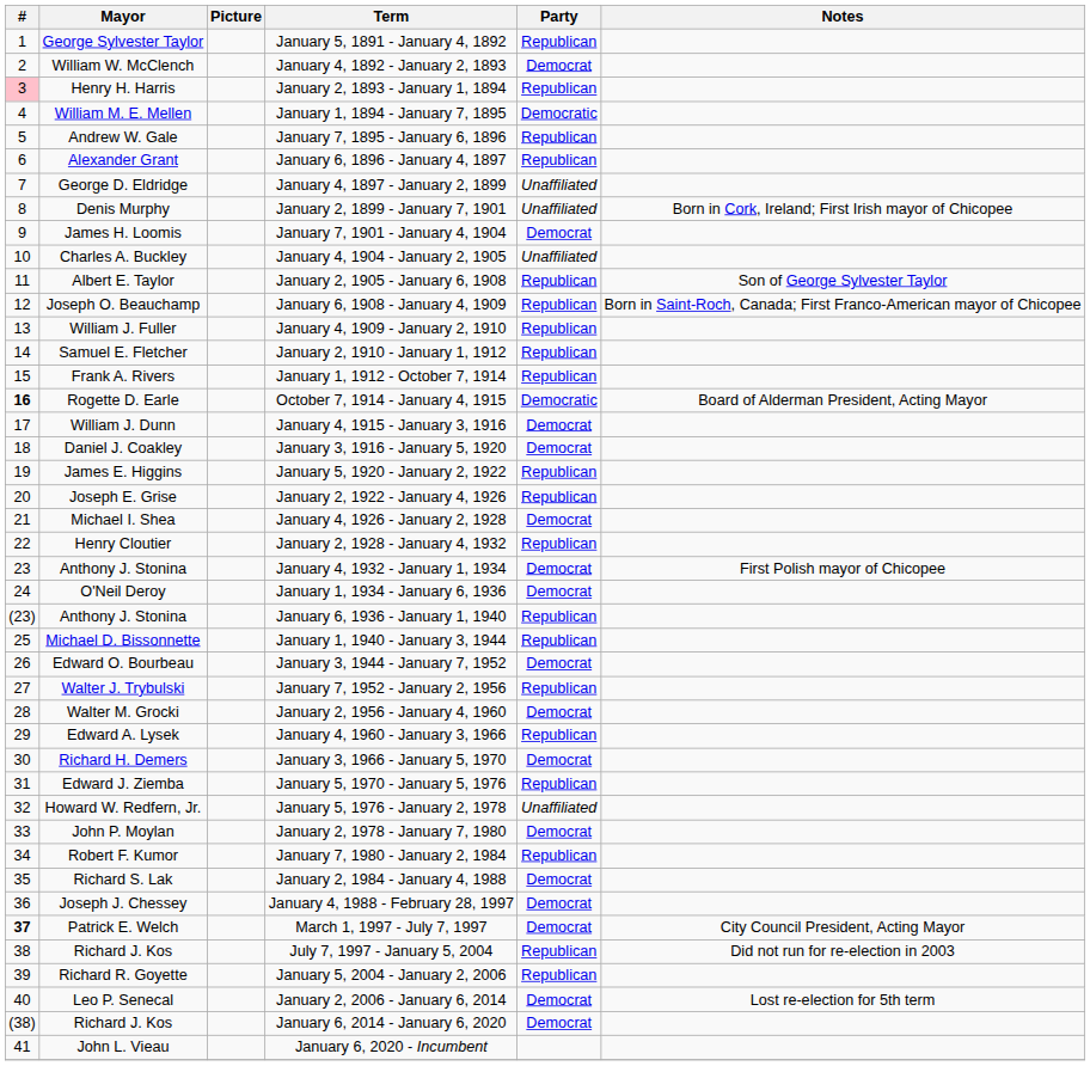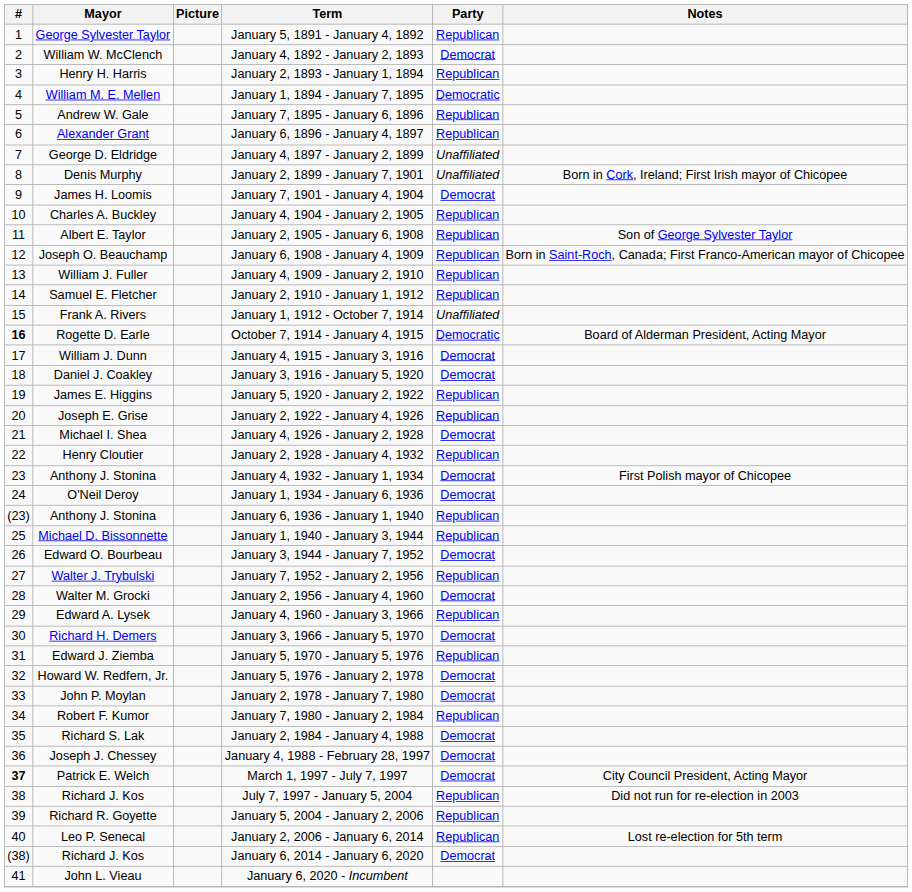 <table class=wikitable style="text-align:center">
 <tr>
 <th>#</th>
 <th>Mayor</th>
 <th>Picture</th>
 <th>Term</th>
 <th>Party</th>
 <th>Notes</th>
 </tr>
 <tr>
 <td>1</td>
 <td><a href='#'>George Sylvester Taylor</a></td>
 <td></td>
 <td>January 5, 1891 - January 4, 1892</td>
 <td><a href='#'>Republican</a></td>
 <td></td>
 </tr>
 <tr>
 <td>2</td>
 <td>William W. McClench</td>
 <td></td>
 <td>January 4, 1892 - January 2, 1893</td>
 <td><a href='#'>Democrat</a></td>
 <td></td>
 </tr>
 <tr>
-<td style="background: pink;">3</td>
+<td>3</td>
 <td>Henry H. Harris</td>
 <td></td>
 <td>January 2, 1893 - January 1, 1894</td>
 <td><a href='#'>Republican</a></td>
 <td></td>
 </tr>
 <tr>
 <td>4</td>
 <td><a href='#'>William M. E. Mellen</a></td>
 <td></td>
 <td>January 1, 1894 - January 7, 1895</td>
 <td><a href='#'>Democratic</a></td>
 <td></td>
 </tr>
 <tr>
 <td>5</td>
 <td>Andrew W. Gale</td>
 <td></td>
 <td>January 7, 1895 - January 6, 1896</td>
 <td><a href='#'>Republican</a></td>
 <td></td>
 </tr>
 <tr>
 <td>6</td>
 <td><a href='#'>Alexander Grant</a></td>
 <td></td>
 <td>January 6, 1896 - January 4, 1897</td>
 <td><a href='#'>Republican</a></td>
 <td></td>
 </tr>
 <tr>
 <td>7</td>
 <td>George D. Eldridge</td>
 <td></td>
 <td>January 4, 1897 - January 2, 1899</td>
 <td><em>Unaffiliated</em></td>
 <td></td>
 </tr>
 <tr>
 <td>8</td>
 <td>Denis Murphy</td>
 <td></td>
 <td>January 2, 1899 - January 7, 1901</td>
 <td><em>Unaffiliated</em></td>
 <td>Born in <a href='#'>Cork</a>, Ireland; First Irish mayor of Chicopee</td>
 </tr>
 <tr>
 <td>9</td>
 <td>James H. Loomis</td>
 <td></td>
 <td>January 7, 1901 - January 4, 1904</td>
 <td><a href='#'>Democrat</a></td>
 <td></td>
 </tr>
 <tr>
 <td>10</td>
 <td>Charles A. Buckley</td>
 <td></td>
 <td>January 4, 1904 - January 2, 1905</td>
-<td><em>Unaffiliated</em></td>
+<td><a href='#'>Republican</a></td>
 <td></td>
 </tr>
 <tr>
 <td>11</td>
 <td>Albert E. Taylor</td>
 <td></td>
 <td>January 2, 1905 - January 6, 1908</td>
 <td><a href='#'>Republican</a></td>
 <td>Son of <a href='#'>George Sylvester Taylor</a></td>
 </tr>
 <tr>
 <td>12</td>
 <td>Joseph O. Beauchamp</td>
 <td></td>
 <td>January 6, 1908 - January 4, 1909</td>
 <td><a href='#'>Republican</a></td>
 <td>Born in <a href='#'>Saint-Roch</a>, Canada; First Franco-American mayor of Chicopee</td>
 </tr>
 <tr>
 <td>13</td>
 <td>William J. Fuller</td>
 <td></td>
 <td>January 4, 1909 - January 2, 1910</td>
 <td><a href='#'>Republican</a></td>
 <td></td>
 </tr>
 <tr>
 <td>14</td>
 <td>Samuel E. Fletcher</td>
 <td></td>
 <td>January 2, 1910 - January 1, 1912</td>
 <td><a href='#'>Republican</a></td>
 <td></td>
 </tr>
 <tr>
 <td>15</td>
 <td>Frank A. Rivers</td>
 <td></td>
 <td>January 1, 1912 - October 7, 1914</td>
-<td><a href='#'>Republican</a></td>
+<td><em>Unaffiliated</em></td>
 <td></td>
 </tr>
 <tr>
 <td><strong>16</strong></td>
 <td>Rogette D. Earle</td>
 <td></td>
 <td>October 7, 1914 - January 4, 1915</td>
 <td><a href='#'>Democratic</a></td>
 <td>Board of Alderman President, Acting Mayor</td>
 </tr>
 <tr>
 <td>17</td>
 <td>William J. Dunn</td>
 <td></td>
 <td>January 4, 1915 - January 3, 1916</td>
 <td><a href='#'>Democrat</a></td>
 <td></td>
 </tr>
 <tr>
 <td>18</td>
 <td>Daniel J. Coakley</td>
 <td></td>
 <td>January 3, 1916 - January 5, 1920</td>
 <td><a href='#'>Democrat</a></td>
 <td></td>
 </tr>
 <tr>
 <td>19</td>
 <td>James E. Higgins</td>
 <td></td>
 <td>January 5, 1920 - January 2, 1922</td>
 <td><a href='#'>Republican</a></td>
 <td></td>
 </tr>
 <tr>
 <td>20</td>
 <td>Joseph E. Grise</td>
 <td></td>
 <td>January 2, 1922 - January 4, 1926</td>
 <td><a href='#'>Republican</a></td>
 <td></td>
 </tr>
 <tr>
 <td>21</td>
 <td>Michael I. Shea</td>
 <td></td>
 <td>January 4, 1926 - January 2, 1928</td>
 <td><a href='#'>Democrat</a></td>
 <td></td>
 </tr>
 <tr>
 <td>22</td>
 <td>Henry Cloutier</td>
 <td></td>
 <td>January 2, 1928 - January 4, 1932</td>
 <td><a href='#'>Republican</a></td>
 <td></td>
 </tr>
 <tr>
 <td>23</td>
 <td>Anthony J. Stonina</td>
 <td></td>
 <td>January 4, 1932 - January 1, 1934</td>
 <td><a href='#'>Democrat</a></td>
 <td>First Polish mayor of Chicopee</td>
 </tr>
 <tr>
 <td>24</td>
 <td>O'Neil Deroy</td>
 <td></td>
 <td>January 1, 1934 - January 6, 1936</td>
 <td><a href='#'>Democrat</a></td>
 <td></td>
 </tr>
 <tr>
 <td>(23)</td>
 <td>Anthony J. Stonina</td>
 <td></td>
 <td>January 6, 1936 - January 1, 1940</td>
 <td><a href='#'>Republican</a></td>
 <td></td>
 </tr>
 <tr>
 <td>25</td>
 <td><a href='#'>Michael D. Bissonnette</a></td>
 <td></td>
 <td>January 1, 1940 - January 3, 1944</td>
 <td><a href='#'>Republican</a></td>
 <td></td>
 </tr>
 <tr>
 <td>26</td>
 <td>Edward O. Bourbeau</td>
 <td></td>
 <td>January 3, 1944 - January 7, 1952</td>
 <td><a href='#'>Democrat</a></td>
 <td></td>
 </tr>
 <tr>
 <td>27</td>
 <td><a href='#'>Walter J. Trybulski</a></td>
 <td></td>
 <td>January 7, 1952 - January 2, 1956</td>
 <td><a href='#'>Republican</a></td>
 <td></td>
 </tr>
 <tr>
 <td>28</td>
 <td>Walter M. Grocki</td>
 <td></td>
 <td>January 2, 1956 - January 4, 1960</td>
 <td><a href='#'>Democrat</a></td>
 <td></td>
 </tr>
 <tr>
 <td>29</td>
 <td>Edward A. Lysek</td>
 <td></td>
 <td>January 4, 1960 - January 3, 1966</td>
 <td><a href='#'>Republican</a></td>
 <td></td>
 </tr>
 <tr>
 <td>30</td>
 <td><a href='#'>Richard H. Demers</a></td>
 <td></td>
 <td>January 3, 1966 - January 5, 1970</td>
 <td><a href='#'>Democrat</a></td>
 <td></td>
 </tr>
 <tr>
 <td>31</td>
 <td>Edward J. Ziemba</td>
 <td></td>
 <td>January 5, 1970 - January 5, 1976</td>
 <td><a href='#'>Republican</a></td>
 <td></td>
 </tr>
 <tr>
 <td>32</td>
 <td>Howard W. Redfern, Jr.</td>
 <td></td>
 <td>January 5, 1976 - January 2, 1978</td>
-<td><em>Unaffiliated</em></td>
+<td><a href='#'>Democrat</a></td>
 <td></td>
 </tr>
 <tr>
 <td>33</td>
 <td>John P. Moylan</td>
 <td></td>
 <td>January 2, 1978 - January 7, 1980</td>
 <td><a href='#'>Democrat</a></td>
 <td></td>
 </tr>
 <tr>
 <td>34</td>
 <td>Robert F. Kumor</td>
 <td></td>
 <td>January 7, 1980 - January 2, 1984</td>
 <td><a href='#'>Republican</a></td>
 <td></td>
 </tr>
 <tr>
 <td>35</td>
 <td>Richard S. Lak</td>
 <td></td>
 <td>January 2, 1984 - January 4, 1988</td>
 <td><a href='#'>Democrat</a></td>
 <td></td>
 </tr>
 <tr>
 <td>36</td>
 <td>Joseph J. Chessey</td>
 <td></td>
 <td>January 4, 1988 - February 28, 1997</td>
 <td><a href='#'>Democrat</a></td>
 <td></td>
 </tr>
 <tr>
 <td><strong>37</strong></td>
 <td>Patrick E. Welch</td>
 <td></td>
 <td>March 1, 1997 - July 7, 1997</td>
 <td><a href='#'>Democrat</a></td>
 <td>City Council President, Acting Mayor</td>
 </tr>
 <tr>
 <td>38</td>
 <td>Richard J. Kos</td>
 <td></td>
 <td>July 7, 1997 - January 5, 2004</td>
 <td><a href='#'>Republican</a></td>
 <td>Did not run for re-election in 2003</td>
 </tr>
 <tr>
 <td>39</td>
 <td>Richard R. Goyette</td>
 <td></td>
 <td>January 5, 2004 - January 2, 2006</td>
 <td><a href='#'>Republican</a></td>
 <td></td>
 </tr>
 <tr>
 <td>40</td>
 <td>Leo P. Senecal</td>
 <td></td>
 <td>January 2, 2006 - January 6, 2014</td>
-<td><a href='#'>Democrat</a></td>
+<td><a href='#'>Republican</a></td>
 <td>Lost re-election for 5th term</td>
 </tr>
 <tr>
 <td>(38)</td>
 <td>Richard J. Kos</td>
 <td></td>
 <td>January 6, 2014 - January 6, 2020</td>
 <td><a href='#'>Democrat</a></td>
 <td></td>
 </tr>
 <tr>
 <td>41</td>
 <td>John L. Vieau</td>
 <td></td>
 <td>January 6, 2020 - <em>Incumbent</em></td>
 <td></td>
 <td></td>
 </tr>
 <tr>
 </tr>
 </table>
